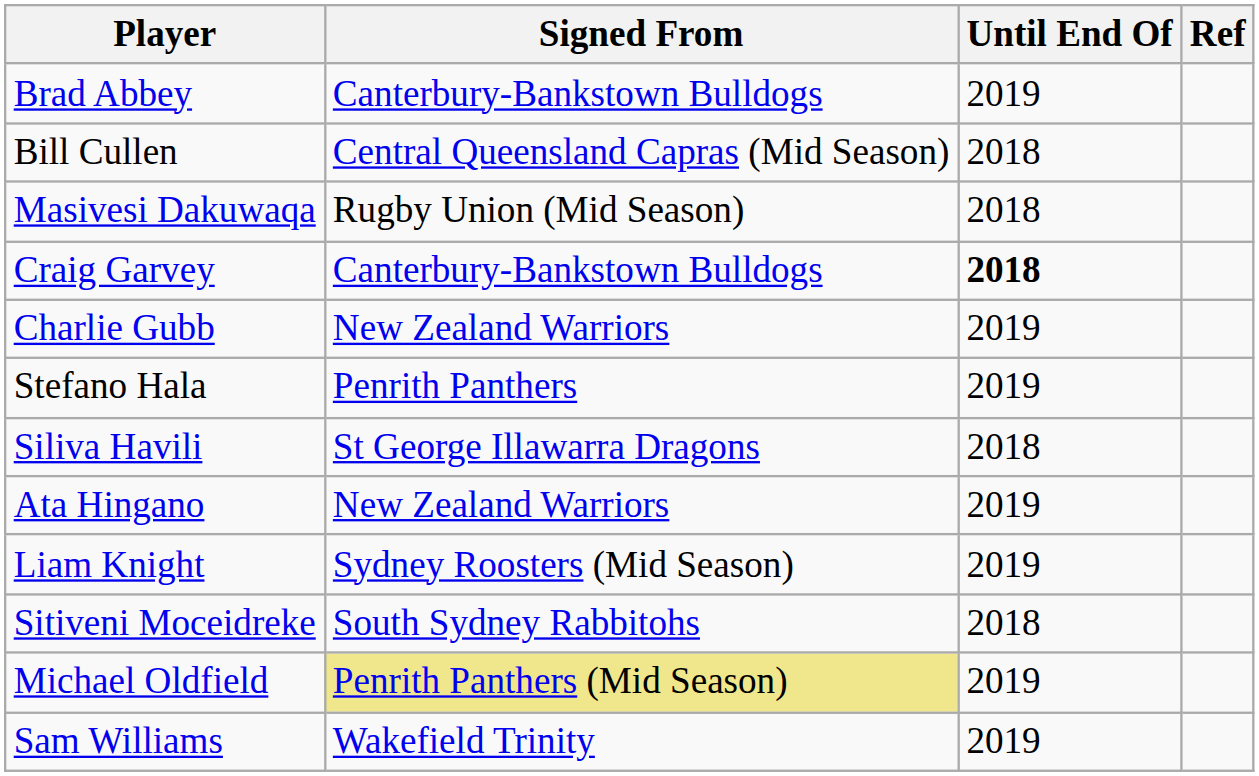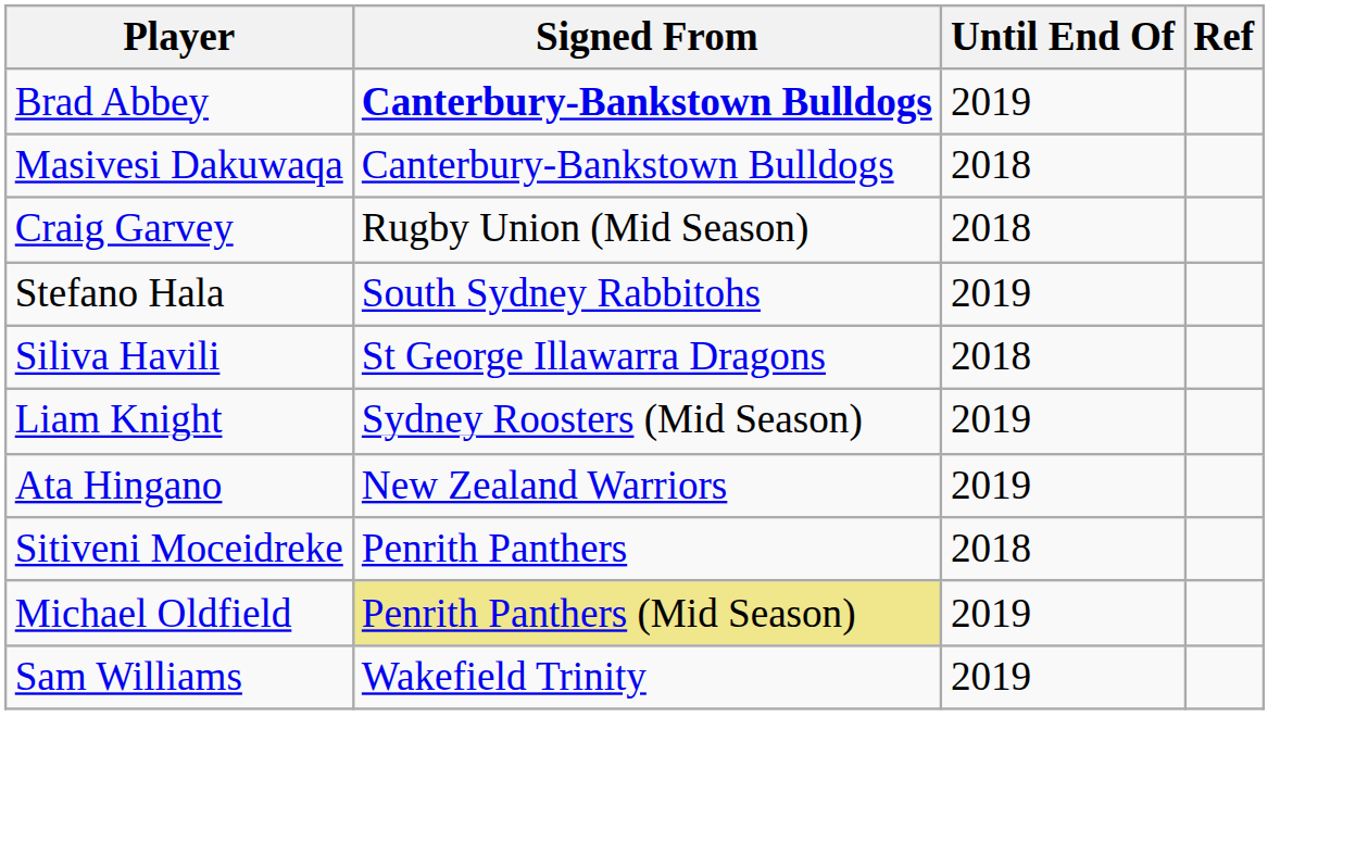 <table class="wikitable">
 <tr>
 <th>Player</th>
 <th>Signed From</th>
 <th>Until End Of</th>
 <th>Ref</th>
 </tr>
 <tr>
 <td><a href='#'>Brad Abbey</a></td>
-<td> <a href='#'>Canterbury-Bankstown Bulldogs</a></td>
+<td><strong> <a href='#'>Canterbury-Bankstown Bulldogs</a></strong></td>
 <td>2019</td>
 <td></td>
 </tr>
 <tr>
-<td>Bill Cullen</td>
-<td> <a href='#'>Central Queensland Capras</a> (Mid Season)</td>
+<td><a href='#'>Masivesi Dakuwaqa</a></td>
+<td> <a href='#'>Canterbury-Bankstown Bulldogs</a></td>
 <td>2018</td>
 <td></td>
 </tr>
 <tr>
-<td><a href='#'>Masivesi Dakuwaqa</a></td>
+<td><a href='#'>Craig Garvey</a></td>
 <td>Rugby Union (Mid Season)</td>
 <td>2018</td>
 <td></td>
 </tr>
 <tr>
-<td><a href='#'>Craig Garvey</a></td>
-<td> <a href='#'>Canterbury-Bankstown Bulldogs</a></td>
-<td><strong>2018</strong></td>
-<td></td>
-</tr>
-<tr>
-<td><a href='#'>Charlie Gubb</a></td>
-<td> <a href='#'>New Zealand Warriors</a></td>
-<td>2019</td>
-<td></td>
-</tr>
-<tr>
 <td>Stefano Hala</td>
-<td> <a href='#'>Penrith Panthers</a></td>
+<td> <a href='#'>South Sydney Rabbitohs</a></td>
 <td>2019</td>
 <td></td>
 </tr>
 <tr>
 <td><a href='#'>Siliva Havili</a></td>
 <td> <a href='#'>St George Illawarra Dragons</a></td>
 <td>2018</td>
 <td></td>
 </tr>
 <tr>
+<td><a href='#'>Liam Knight</a></td>
+<td> <a href='#'>Sydney Roosters</a> (Mid Season)</td>
+<td>2019</td>
+<td></td>
+</tr>
+<tr>
 <td><a href='#'>Ata Hingano</a></td>
 <td> <a href='#'>New Zealand Warriors</a></td>
 <td>2019</td>
 <td></td>
 </tr>
 <tr>
-<td><a href='#'>Liam Knight</a></td>
-<td> <a href='#'>Sydney Roosters</a> (Mid Season)</td>
-<td>2019</td>
-<td></td>
-</tr>
-<tr>
 <td><a href='#'>Sitiveni Moceidreke</a></td>
-<td> <a href='#'>South Sydney Rabbitohs</a></td>
+<td> <a href='#'>Penrith Panthers</a></td>
 <td>2018</td>
 <td></td>
 </tr>
 <tr>
 <td><a href='#'>Michael Oldfield</a></td>
 <td style="background: khaki;"> <a href='#'>Penrith Panthers</a> (Mid Season)</td>
 <td>2019</td>
 <td></td>
 </tr>
 <tr>
 <td><a href='#'>Sam Williams</a></td>
 <td> <a href='#'>Wakefield Trinity</a></td>
 <td>2019</td>
 <td></td>
 </tr>
 </table>
